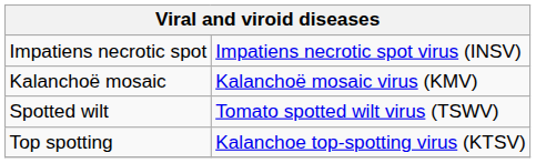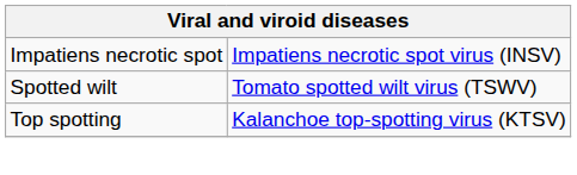 <table class="wikitable" style="clear">
 <tr>
 <th colspan=2><strong>Viral and viroid diseases</strong><br></th>
 </tr>
 <tr>
 <td>Impatiens necrotic spot</td>
 <td><a href='#'>Impatiens necrotic spot virus</a> (INSV)</td>
-</tr>
-<tr>
-<td>Kalanchoë mosaic</td>
-<td><a href='#'>Kalanchoë mosaic virus</a> (KMV)</td>
 </tr>
 <tr>
 <td>Spotted wilt</td>
 <td><a href='#'>Tomato spotted wilt virus</a> (TSWV)</td>
 </tr>
 <tr>
 <td>Top spotting</td>
 <td><a href='#'>Kalanchoe top-spotting virus</a> (KTSV)</td>
 </tr>
 <tr>
 </tr>
 </table>
